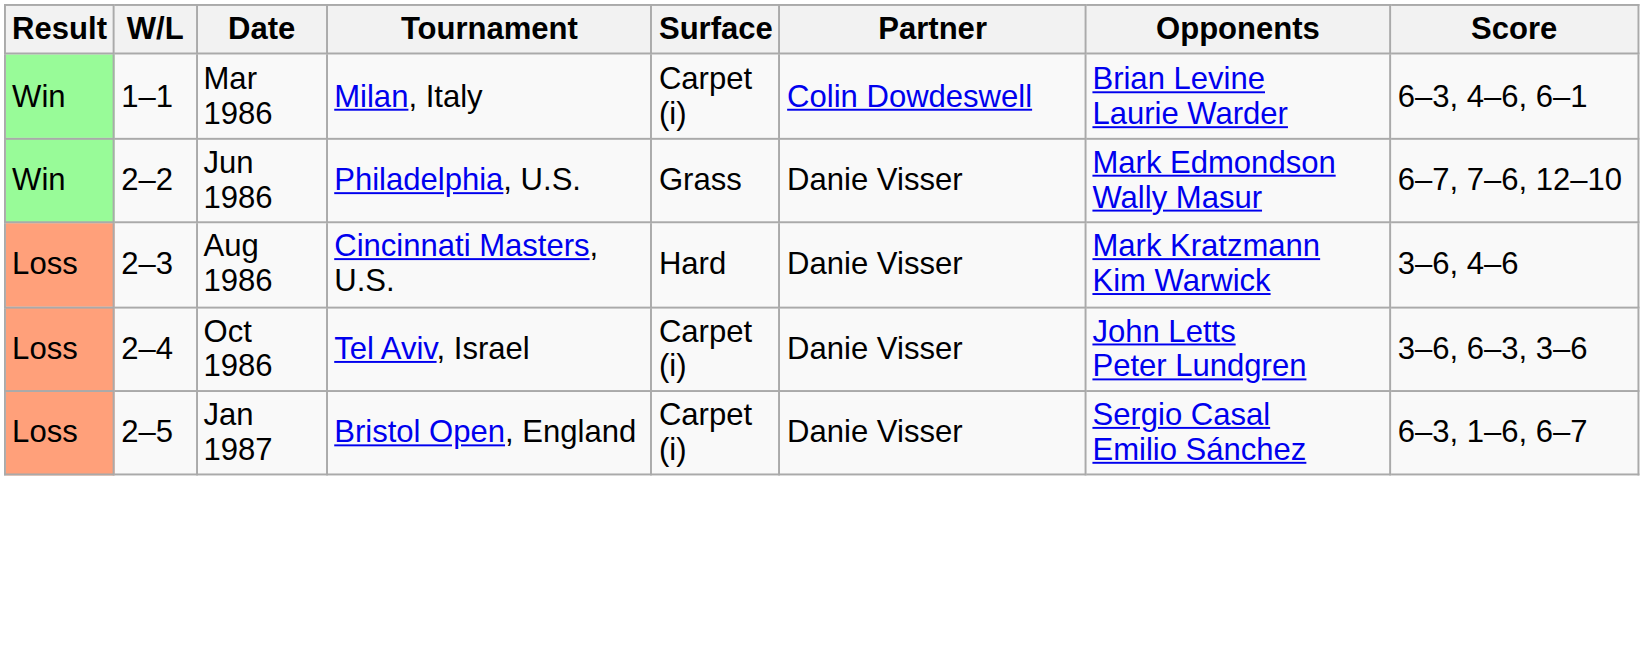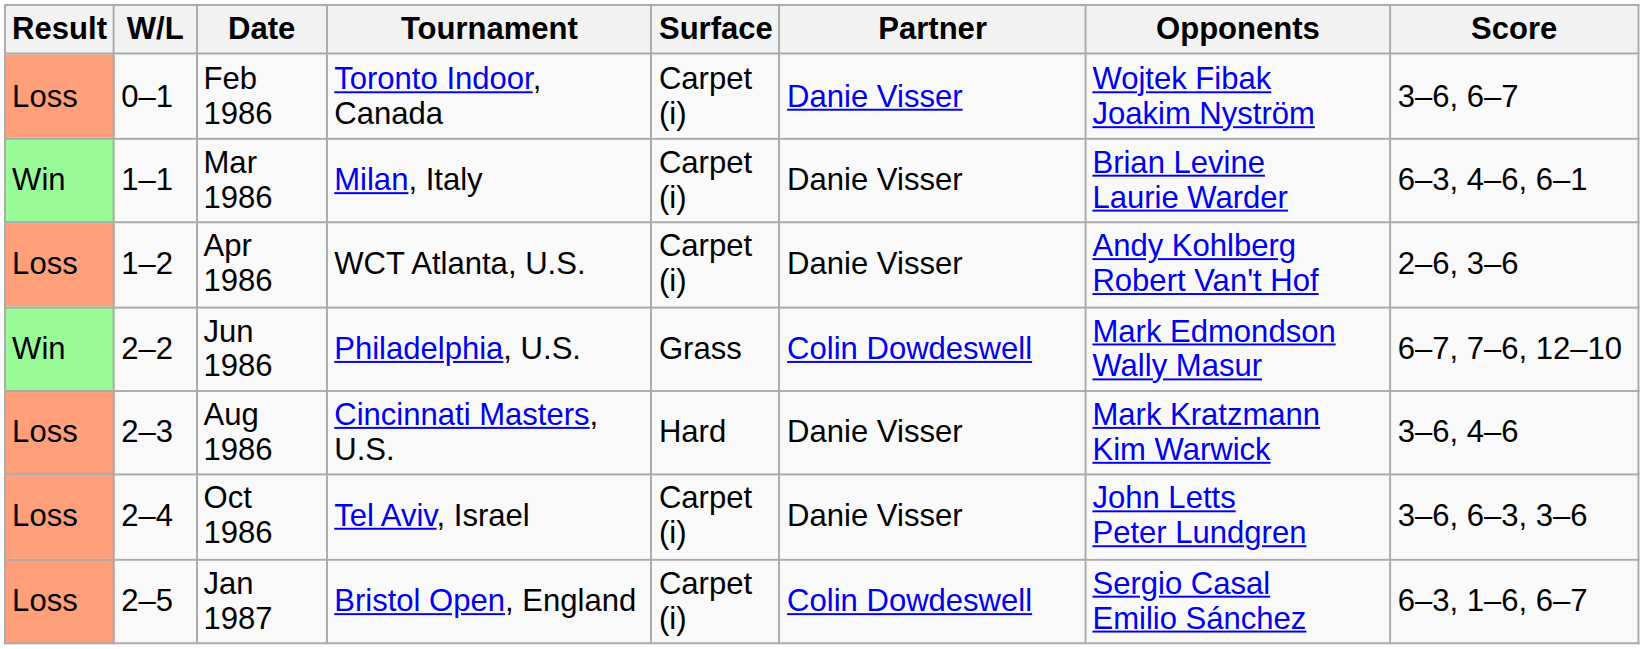 <table class="sortable wikitable">
 <tr>
 <th style="width:40px">Result</th>
 <th style="width:35px" class="unsortable">W/L</th>
 <th style="width:60px">Date</th>
 <th style="width:160px">Tournament</th>
 <th style="width:55px">Surface</th>
 <th style="width:150px">Partner</th>
 <th style="width:150px">Opponents</th>
 <th style="width:120px" class="unsortable">Score</th>
 </tr>
 <tr>
+<td style="background:#ffa07a;">Loss</td>
+<td>0–1</td>
+<td>Feb 1986</td>
+<td><a href='#'>Toronto Indoor</a>, Canada</td>
+<td>Carpet (i)</td>
+<td> <a href='#'>Danie Visser</a></td>
+<td> <a href='#'>Wojtek Fibak</a> <br>  <a href='#'>Joakim Nyström</a></td>
+<td>3–6, 6–7</td>
+</tr>
+<tr>
 <td style="background:#98fb98;">Win</td>
 <td>1–1</td>
 <td>Mar 1986</td>
 <td><a href='#'>Milan</a>, Italy</td>
 <td>Carpet (i)</td>
-<td> <a href='#'>Colin Dowdeswell</a></td>
+<td> Danie Visser</td>
 <td> <a href='#'>Brian Levine</a> <br>  <a href='#'>Laurie Warder</a></td>
 <td>6–3, 4–6, 6–1</td>
+</tr>
+<tr>
+<td style="background:#ffa07a;">Loss</td>
+<td>1–2</td>
+<td>Apr 1986</td>
+<td>WCT Atlanta, U.S.</td>
+<td>Carpet (i)</td>
+<td> Danie Visser</td>
+<td> <a href='#'>Andy Kohlberg</a> <br>  <a href='#'>Robert Van't Hof</a></td>
+<td>2–6, 3–6</td>
 </tr>
 <tr>
 <td style="background:#98fb98;">Win</td>
 <td>2–2</td>
 <td>Jun 1986</td>
 <td><a href='#'>Philadelphia</a>, U.S.</td>
 <td>Grass</td>
-<td> Danie Visser</td>
+<td> <a href='#'>Colin Dowdeswell</a></td>
 <td> <a href='#'>Mark Edmondson</a> <br>  <a href='#'>Wally Masur</a></td>
 <td>6–7, 7–6, 12–10</td>
 </tr>
 <tr>
 <td style="background:#ffa07a;">Loss</td>
 <td>2–3</td>
 <td>Aug 1986</td>
 <td><a href='#'>Cincinnati Masters</a>, U.S.</td>
 <td>Hard</td>
 <td> Danie Visser</td>
 <td> <a href='#'>Mark Kratzmann</a> <br>  <a href='#'>Kim Warwick</a></td>
 <td>3–6, 4–6</td>
 </tr>
 <tr>
 <td style="background:#ffa07a;">Loss</td>
 <td>2–4</td>
 <td>Oct 1986</td>
 <td><a href='#'>Tel Aviv</a>, Israel</td>
 <td>Carpet (i)</td>
 <td> Danie Visser</td>
 <td> <a href='#'>John Letts</a> <br>  <a href='#'>Peter Lundgren</a></td>
 <td>3–6, 6–3, 3–6</td>
 </tr>
 <tr>
 <td style="background:#ffa07a;">Loss</td>
 <td>2–5</td>
 <td>Jan 1987</td>
 <td><a href='#'>Bristol Open</a>, England</td>
 <td>Carpet (i)</td>
-<td> Danie Visser</td>
+<td> <a href='#'>Colin Dowdeswell</a></td>
 <td> <a href='#'>Sergio Casal</a> <br>  <a href='#'>Emilio Sánchez</a></td>
 <td>6–3, 1–6, 6–7</td>
 </tr>
 </table>
